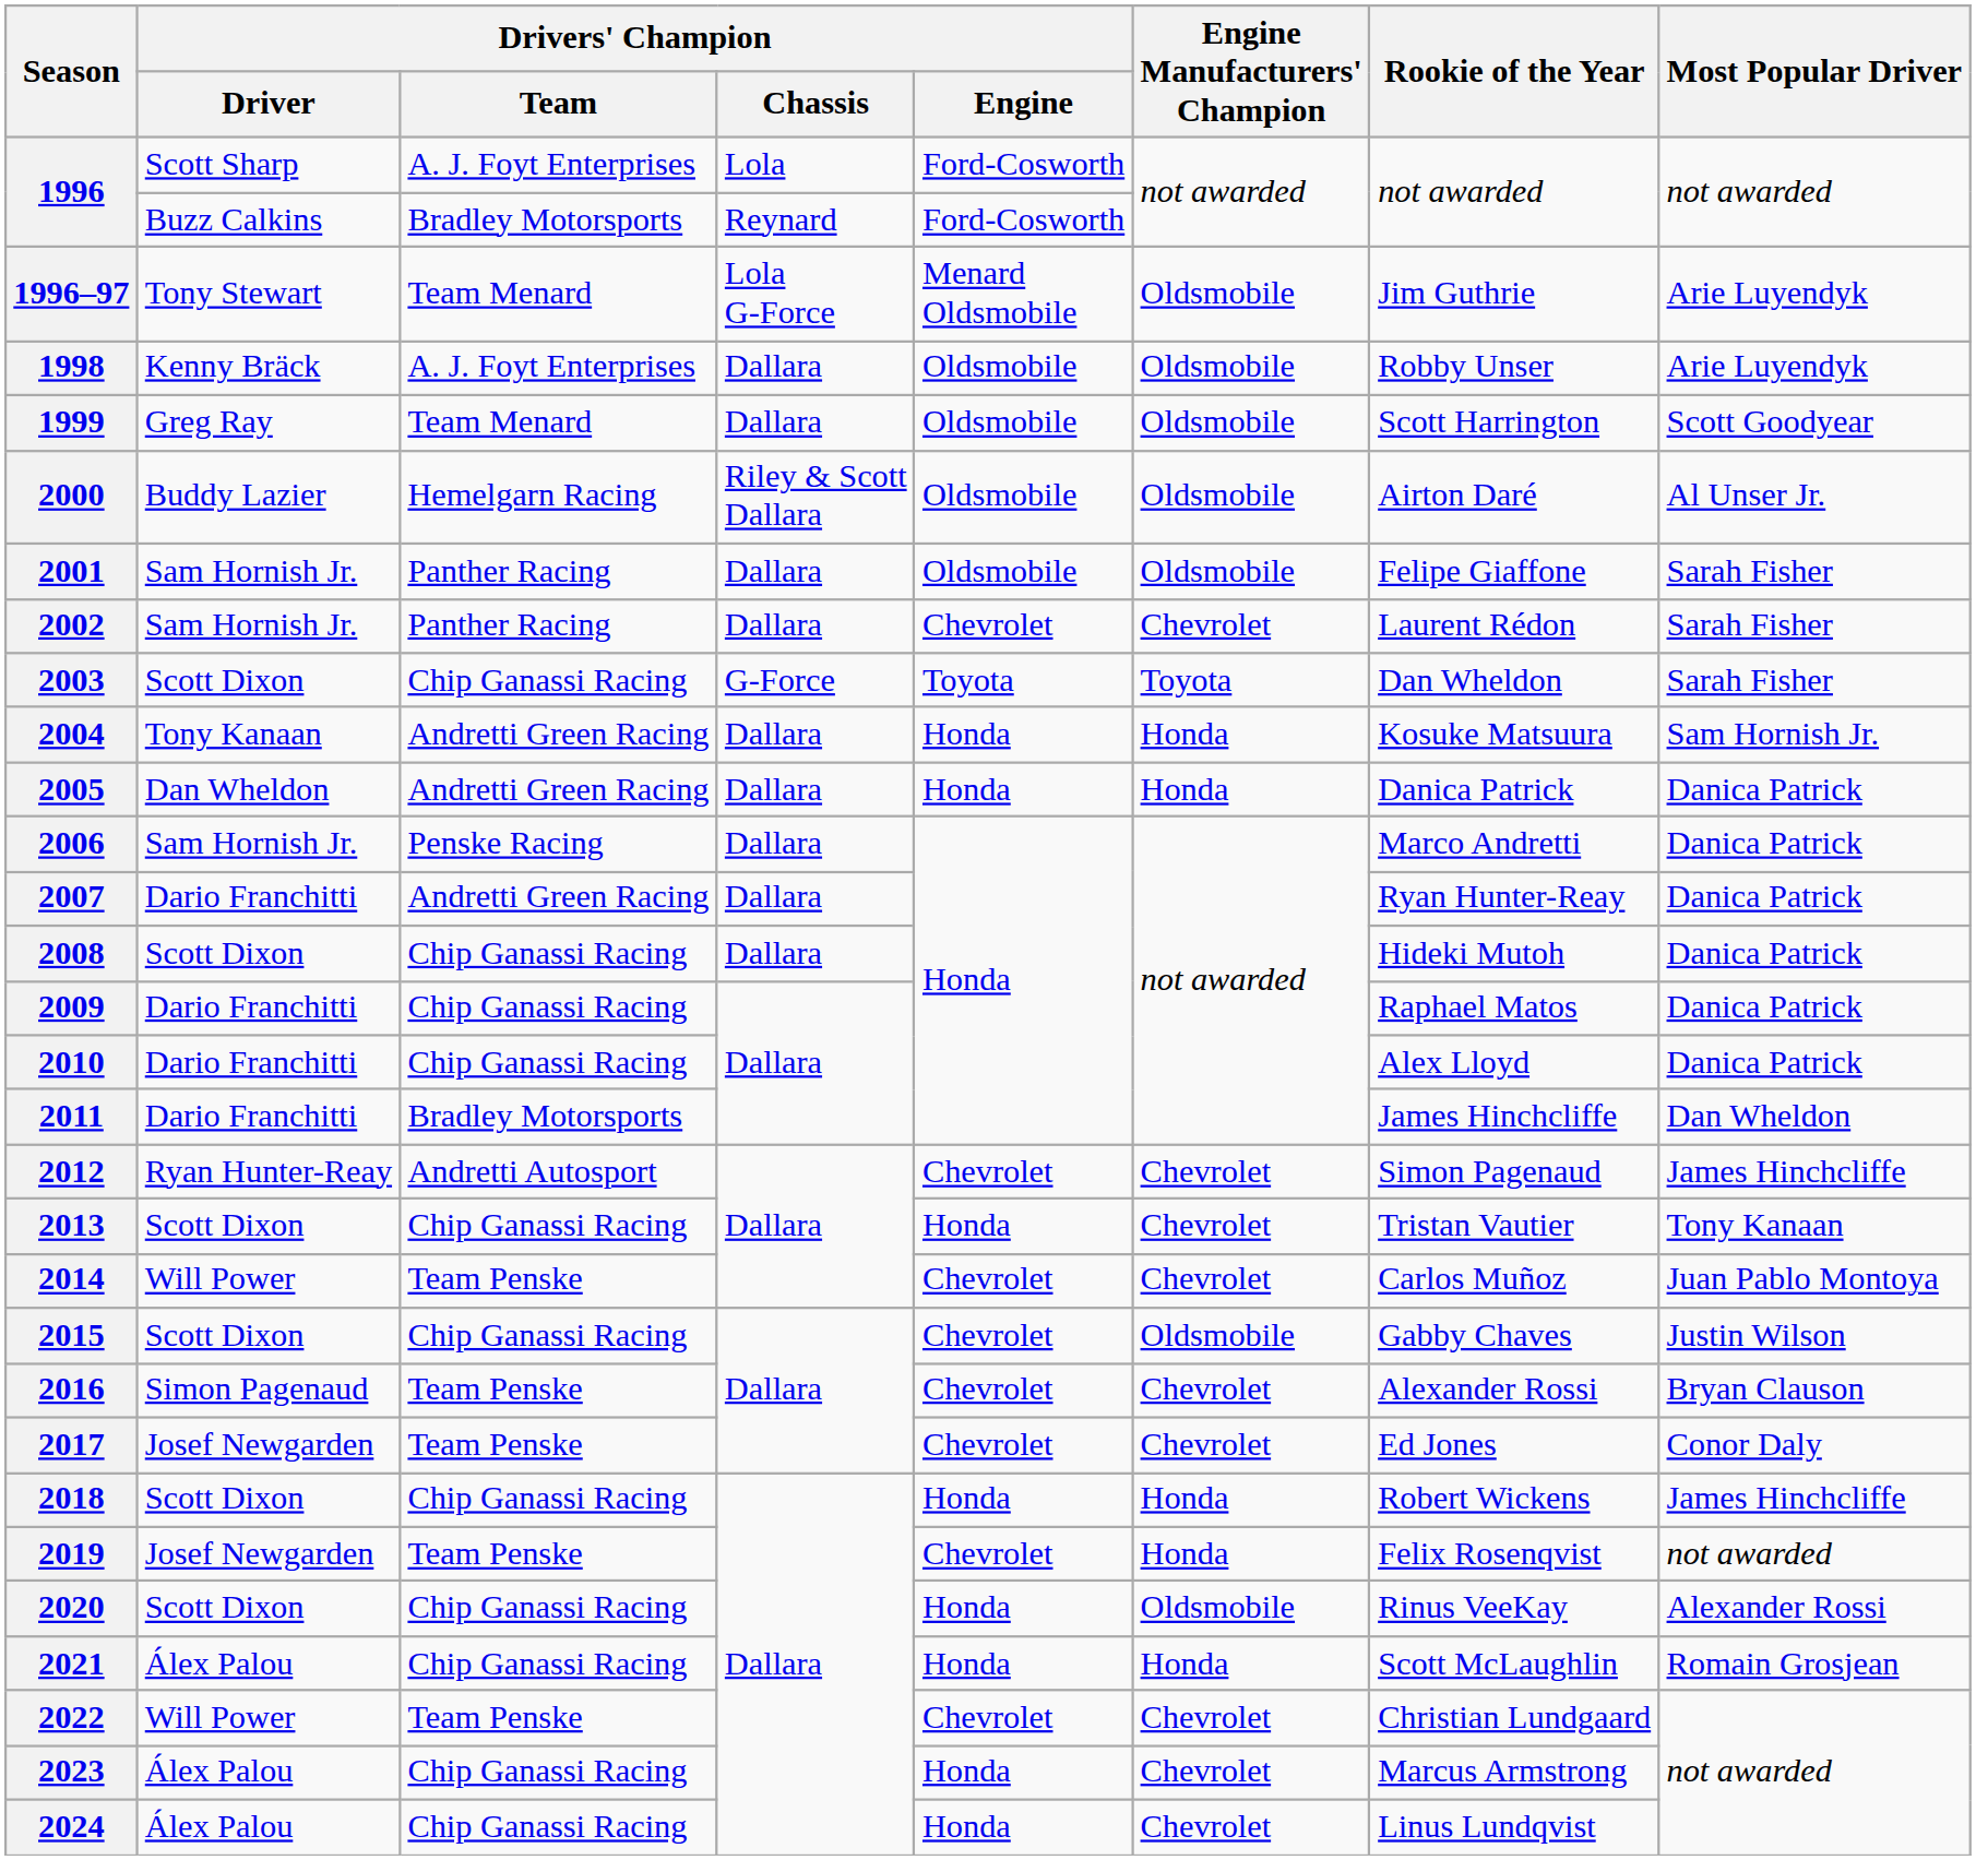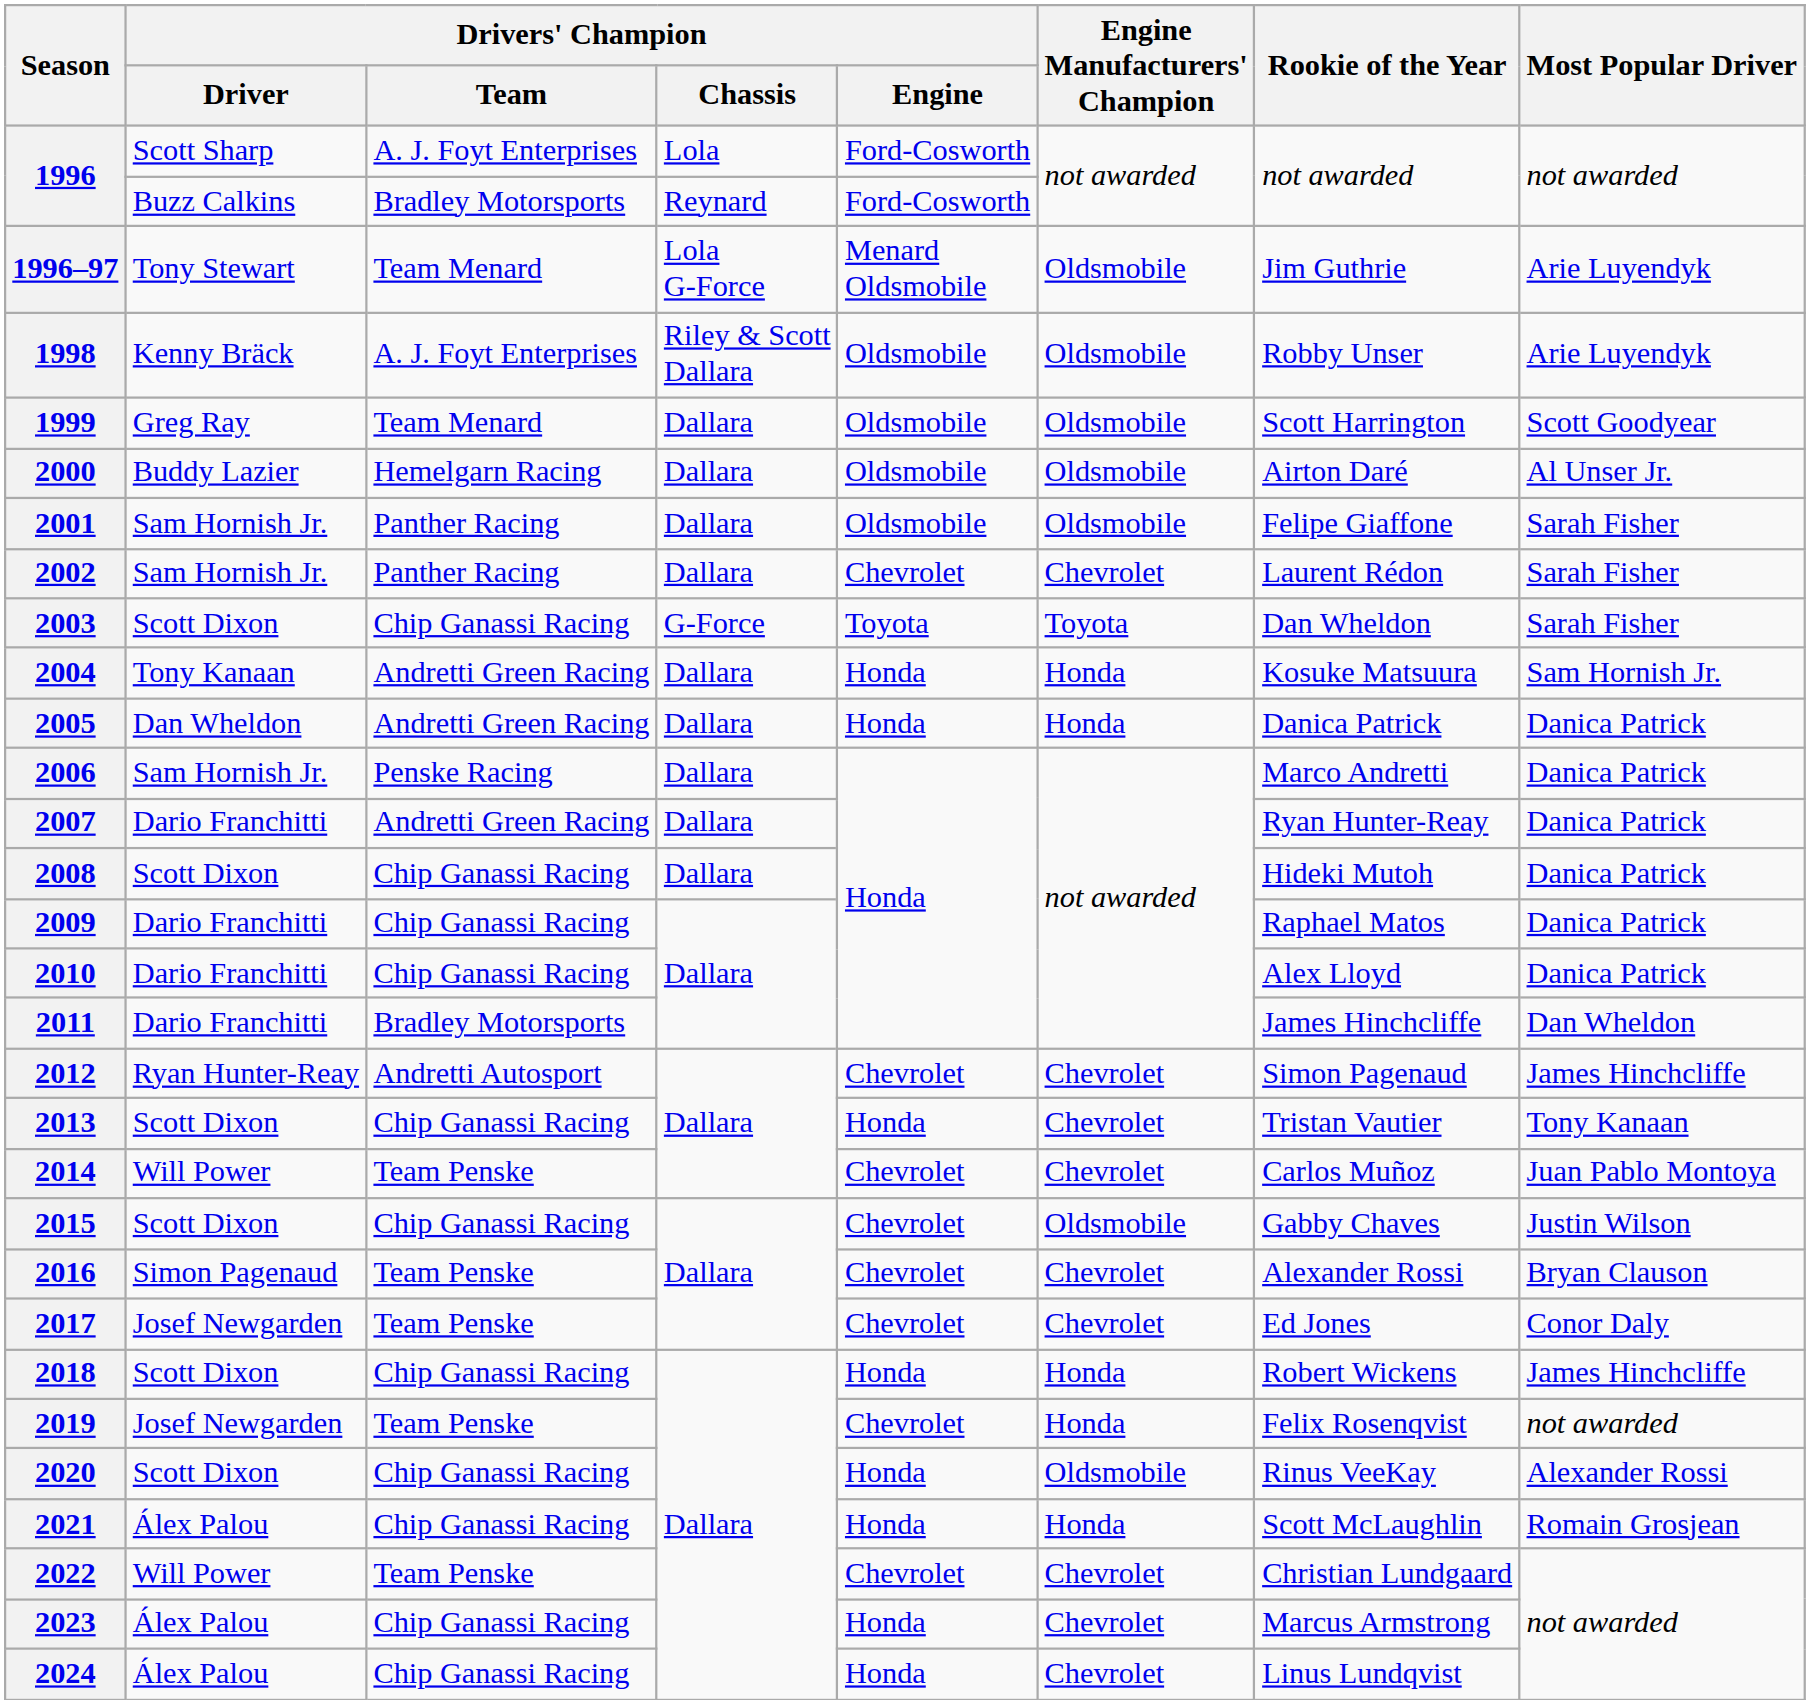 <table class="wikitable sortable" style="font-size:85%;">
 <tr>
 <th rowspan=2>Season</th>
 <th colspan="4">Drivers' Champion</th>
 <th rowspan="2">Engine<br>Manufacturers'<br>Champion</th>
 <th rowspan="2">Rookie of the Year</th>
 <th rowspan="2">Most Popular Driver</th>
 </tr>
 <tr>
 <th>Driver</th>
 <th>Team</th>
 <th>Chassis</th>
 <th>Engine</th>
 </tr>
 <tr>
 <th rowspan="2"><a href='#'>1996</a> </th>
 <td> <a href='#'>Scott Sharp</a></td>
 <td><a href='#'>A. J. Foyt Enterprises</a></td>
 <td><a href='#'>Lola</a></td>
 <td><a href='#'>Ford-Cosworth</a></td>
 <td rowspan="2"><em>not awarded</em></td>
 <td rowspan="2"><em>not awarded</em></td>
 <td rowspan="2"><em>not awarded</em></td>
 </tr>
 <tr>
 <td> <a href='#'>Buzz Calkins</a></td>
 <td><a href='#'>Bradley Motorsports</a></td>
 <td><a href='#'>Reynard</a></td>
 <td><a href='#'>Ford-Cosworth</a></td>
 </tr>
 <tr>
 <th><a href='#'>1996–97</a></th>
 <td> <a href='#'>Tony Stewart</a></td>
 <td><a href='#'>Team Menard</a></td>
 <td><a href='#'>Lola</a><br><a href='#'>G-Force</a></td>
 <td><a href='#'>Menard</a><br><a href='#'>Oldsmobile</a></td>
 <td><a href='#'>Oldsmobile</a></td>
 <td> <a href='#'>Jim Guthrie</a></td>
 <td> <a href='#'>Arie Luyendyk</a></td>
 </tr>
 <tr>
 <th><a href='#'>1998</a></th>
 <td> <a href='#'>Kenny Bräck</a></td>
 <td><a href='#'>A. J. Foyt Enterprises</a></td>
-<td><a href='#'>Dallara</a></td>
+<td><a href='#'>Riley & Scott</a><br><a href='#'>Dallara</a></td>
 <td><a href='#'>Oldsmobile</a></td>
 <td><a href='#'>Oldsmobile</a></td>
 <td> <a href='#'>Robby Unser</a></td>
 <td> <a href='#'>Arie Luyendyk</a></td>
 </tr>
 <tr>
 <th><a href='#'>1999</a></th>
 <td> <a href='#'>Greg Ray</a></td>
 <td><a href='#'>Team Menard</a></td>
 <td><a href='#'>Dallara</a></td>
 <td><a href='#'>Oldsmobile</a></td>
 <td><a href='#'>Oldsmobile</a></td>
 <td> <a href='#'>Scott Harrington</a></td>
 <td> <a href='#'>Scott Goodyear</a></td>
 </tr>
 <tr>
 <th><a href='#'>2000</a></th>
 <td> <a href='#'>Buddy Lazier</a></td>
 <td><a href='#'>Hemelgarn Racing</a></td>
-<td><a href='#'>Riley & Scott</a><br><a href='#'>Dallara</a></td>
+<td><a href='#'>Dallara</a></td>
 <td><a href='#'>Oldsmobile</a></td>
 <td><a href='#'>Oldsmobile</a></td>
 <td> <a href='#'>Airton Daré</a></td>
 <td> <a href='#'>Al Unser Jr.</a></td>
 </tr>
 <tr>
 <th><a href='#'>2001</a></th>
 <td> <a href='#'>Sam Hornish Jr.</a></td>
 <td><a href='#'>Panther Racing</a></td>
 <td><a href='#'>Dallara</a></td>
 <td><a href='#'>Oldsmobile</a></td>
 <td><a href='#'>Oldsmobile</a></td>
 <td> <a href='#'>Felipe Giaffone</a></td>
 <td> <a href='#'>Sarah Fisher</a></td>
 </tr>
 <tr>
 <th><a href='#'>2002</a></th>
 <td> <a href='#'>Sam Hornish Jr.</a></td>
 <td><a href='#'>Panther Racing</a></td>
 <td><a href='#'>Dallara</a></td>
 <td><a href='#'>Chevrolet</a></td>
 <td><a href='#'>Chevrolet</a></td>
 <td> <a href='#'>Laurent Rédon</a></td>
 <td> <a href='#'>Sarah Fisher</a></td>
 </tr>
 <tr>
 <th><a href='#'>2003</a></th>
 <td> <a href='#'>Scott Dixon</a></td>
 <td><a href='#'>Chip Ganassi Racing</a></td>
 <td><a href='#'>G-Force</a></td>
 <td><a href='#'>Toyota</a></td>
 <td><a href='#'>Toyota</a></td>
 <td> <a href='#'>Dan Wheldon</a></td>
 <td> <a href='#'>Sarah Fisher</a></td>
 </tr>
 <tr>
 <th><a href='#'>2004</a></th>
 <td> <a href='#'>Tony Kanaan</a></td>
 <td><a href='#'>Andretti Green Racing</a></td>
 <td><a href='#'>Dallara</a></td>
 <td><a href='#'>Honda</a></td>
 <td><a href='#'>Honda</a></td>
 <td> <a href='#'>Kosuke Matsuura</a></td>
 <td> <a href='#'>Sam Hornish Jr.</a></td>
 </tr>
 <tr>
 <th><a href='#'>2005</a></th>
 <td> <a href='#'>Dan Wheldon</a></td>
 <td><a href='#'>Andretti Green Racing</a></td>
 <td><a href='#'>Dallara</a></td>
 <td><a href='#'>Honda</a></td>
 <td><a href='#'>Honda</a></td>
 <td> <a href='#'>Danica Patrick</a></td>
 <td> <a href='#'>Danica Patrick</a></td>
 </tr>
 <tr>
 <th><a href='#'>2006</a> </th>
 <td> <a href='#'>Sam Hornish Jr.</a></td>
 <td><a href='#'>Penske Racing</a></td>
 <td><a href='#'>Dallara</a></td>
 <td rowspan="6"><a href='#'>Honda</a></td>
 <td rowspan="6"><em>not awarded</em></td>
 <td> <a href='#'>Marco Andretti</a></td>
 <td> <a href='#'>Danica Patrick</a></td>
 </tr>
 <tr>
 <th><a href='#'>2007</a></th>
 <td> <a href='#'>Dario Franchitti</a></td>
 <td><a href='#'>Andretti Green Racing</a></td>
 <td><a href='#'>Dallara</a></td>
 <td> <a href='#'>Ryan Hunter-Reay</a></td>
 <td> <a href='#'>Danica Patrick</a></td>
 </tr>
 <tr>
 <th><a href='#'>2008</a></th>
 <td> <a href='#'>Scott Dixon</a></td>
 <td><a href='#'>Chip Ganassi Racing</a></td>
 <td><a href='#'>Dallara</a></td>
 <td> <a href='#'>Hideki Mutoh</a></td>
 <td> <a href='#'>Danica Patrick</a></td>
 </tr>
 <tr>
 <th><a href='#'>2009</a></th>
 <td> <a href='#'>Dario Franchitti</a></td>
 <td><a href='#'>Chip Ganassi Racing</a></td>
 <td rowspan="3"><a href='#'>Dallara</a></td>
 <td> <a href='#'>Raphael Matos</a></td>
 <td> <a href='#'>Danica Patrick</a></td>
 </tr>
 <tr>
 <th><a href='#'>2010</a></th>
 <td> <a href='#'>Dario Franchitti</a></td>
 <td><a href='#'>Chip Ganassi Racing</a></td>
 <td> <a href='#'>Alex Lloyd</a></td>
 <td> <a href='#'>Danica Patrick</a></td>
 </tr>
 <tr>
 <th><a href='#'>2011</a> </th>
 <td> <a href='#'>Dario Franchitti</a></td>
 <td><a href='#'>Bradley Motorsports</a></td>
 <td> <a href='#'>James Hinchcliffe</a></td>
 <td> <a href='#'>Dan Wheldon</a></td>
 </tr>
 <tr>
 <th><a href='#'>2012</a></th>
 <td> <a href='#'>Ryan Hunter-Reay</a></td>
 <td><a href='#'>Andretti Autosport</a></td>
 <td rowspan="3"><a href='#'>Dallara</a></td>
 <td><a href='#'>Chevrolet</a></td>
 <td><a href='#'>Chevrolet</a></td>
 <td> <a href='#'>Simon Pagenaud</a></td>
 <td> <a href='#'>James Hinchcliffe</a></td>
 </tr>
 <tr>
 <th><a href='#'>2013</a></th>
 <td> <a href='#'>Scott Dixon</a></td>
 <td><a href='#'>Chip Ganassi Racing</a></td>
 <td><a href='#'>Honda</a></td>
 <td><a href='#'>Chevrolet</a></td>
 <td> <a href='#'>Tristan Vautier</a></td>
 <td> <a href='#'>Tony Kanaan</a></td>
 </tr>
 <tr>
 <th><a href='#'>2014</a></th>
 <td> <a href='#'>Will Power</a></td>
 <td><a href='#'>Team Penske</a></td>
 <td><a href='#'>Chevrolet</a></td>
 <td><a href='#'>Chevrolet</a></td>
 <td> <a href='#'>Carlos Muñoz</a></td>
 <td> <a href='#'>Juan Pablo Montoya</a></td>
 </tr>
 <tr>
 <th><a href='#'>2015</a> </th>
 <td> <a href='#'>Scott Dixon</a></td>
 <td><a href='#'>Chip Ganassi Racing</a></td>
 <td rowspan="3"><a href='#'>Dallara</a></td>
 <td><a href='#'>Chevrolet</a></td>
 <td><a href='#'>Oldsmobile</a></td>
 <td> <a href='#'>Gabby Chaves</a></td>
 <td> <a href='#'>Justin Wilson</a></td>
 </tr>
 <tr>
 <th><a href='#'>2016</a></th>
 <td> <a href='#'>Simon Pagenaud</a></td>
 <td><a href='#'>Team Penske</a></td>
 <td><a href='#'>Chevrolet</a></td>
 <td><a href='#'>Chevrolet</a></td>
 <td> <a href='#'>Alexander Rossi</a></td>
 <td> <a href='#'>Bryan Clauson</a></td>
 </tr>
 <tr>
 <th><a href='#'>2017</a></th>
 <td> <a href='#'>Josef Newgarden</a></td>
 <td><a href='#'>Team Penske</a></td>
 <td><a href='#'>Chevrolet</a></td>
 <td><a href='#'>Chevrolet</a></td>
 <td> <a href='#'>Ed Jones</a></td>
 <td> <a href='#'>Conor Daly</a></td>
 </tr>
 <tr>
 <th><a href='#'>2018</a></th>
 <td><strong></strong> <a href='#'>Scott Dixon</a></td>
 <td><a href='#'>Chip Ganassi Racing</a></td>
 <td rowspan="7"><a href='#'>Dallara</a></td>
 <td><a href='#'>Honda</a></td>
 <td><a href='#'>Honda</a></td>
 <td> <a href='#'>Robert Wickens</a></td>
 <td> <a href='#'>James Hinchcliffe</a></td>
 </tr>
 <tr>
 <th><a href='#'>2019</a></th>
 <td> <a href='#'>Josef Newgarden</a></td>
 <td><a href='#'>Team Penske</a></td>
 <td><a href='#'>Chevrolet</a></td>
 <td><a href='#'>Honda</a></td>
 <td> <a href='#'>Felix Rosenqvist</a></td>
 <td><em>not awarded</em></td>
 </tr>
 <tr>
 <th><a href='#'>2020</a></th>
 <td> <a href='#'>Scott Dixon</a></td>
 <td><a href='#'>Chip Ganassi Racing</a></td>
 <td><a href='#'>Honda</a></td>
 <td><a href='#'>Oldsmobile</a></td>
 <td> <a href='#'>Rinus VeeKay</a></td>
 <td> <a href='#'>Alexander Rossi</a></td>
 </tr>
 <tr>
 <th><a href='#'>2021</a></th>
 <td> <a href='#'>Álex Palou</a></td>
 <td><a href='#'>Chip Ganassi Racing</a></td>
 <td><a href='#'>Honda</a></td>
 <td><a href='#'>Honda</a></td>
 <td> <a href='#'>Scott McLaughlin</a></td>
 <td> <a href='#'>Romain Grosjean</a></td>
 </tr>
 <tr>
 <th><a href='#'>2022</a></th>
 <td> <a href='#'>Will Power</a></td>
 <td><a href='#'>Team Penske</a></td>
 <td><a href='#'>Chevrolet</a></td>
 <td><a href='#'>Chevrolet</a></td>
 <td> <a href='#'>Christian Lundgaard</a></td>
 <td rowspan="3"><em>not awarded</em></td>
 </tr>
 <tr>
 <th><a href='#'>2023</a></th>
 <td> <a href='#'>Álex Palou</a></td>
 <td><a href='#'>Chip Ganassi Racing</a></td>
 <td><a href='#'>Honda</a></td>
 <td><a href='#'>Chevrolet</a></td>
 <td> <a href='#'>Marcus Armstrong</a></td>
 </tr>
 <tr>
 <th><a href='#'>2024</a></th>
 <td> <a href='#'>Álex Palou</a></td>
 <td><a href='#'>Chip Ganassi Racing</a></td>
 <td><a href='#'>Honda</a></td>
 <td><a href='#'>Chevrolet</a></td>
 <td> <a href='#'>Linus Lundqvist</a></td>
 </tr>
 </table>
